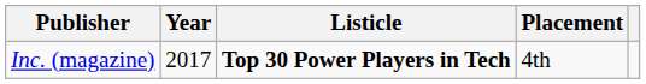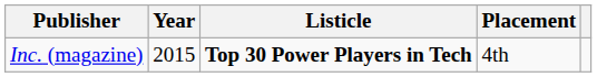 <table class="wikitable plainrowheaders">
 <tr>
 <th scope="col">Publisher</th>
 <th scope="col">Year</th>
 <th scope="col">Listicle</th>
 <th scope="col">Placement</th>
 <th scope="col" class="unsortable"></th>
 </tr>
 <tr>
 <td><a href='#'><em>Inc.</em> (magazine)</a></td>
-<td>2017</td>
+<td>2015</td>
 <td><strong>Top 30 Power Players in Tech</strong></td>
 <td>4th</td>
 <td></td>
 </tr>
 </table>
